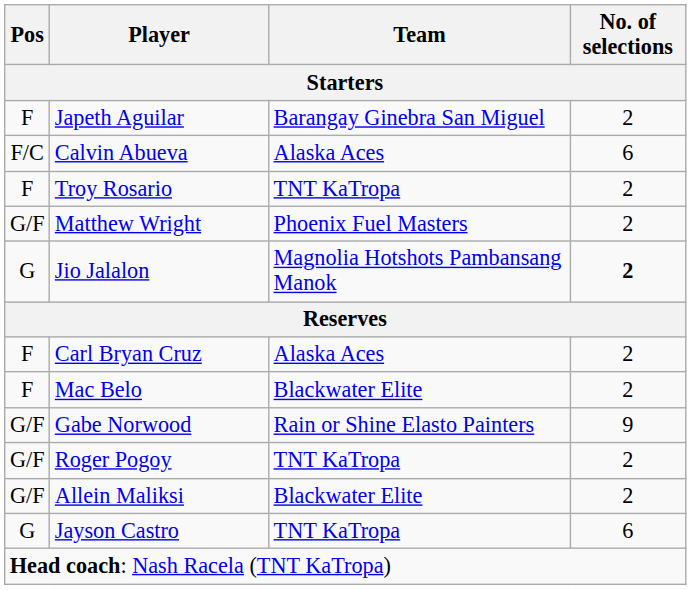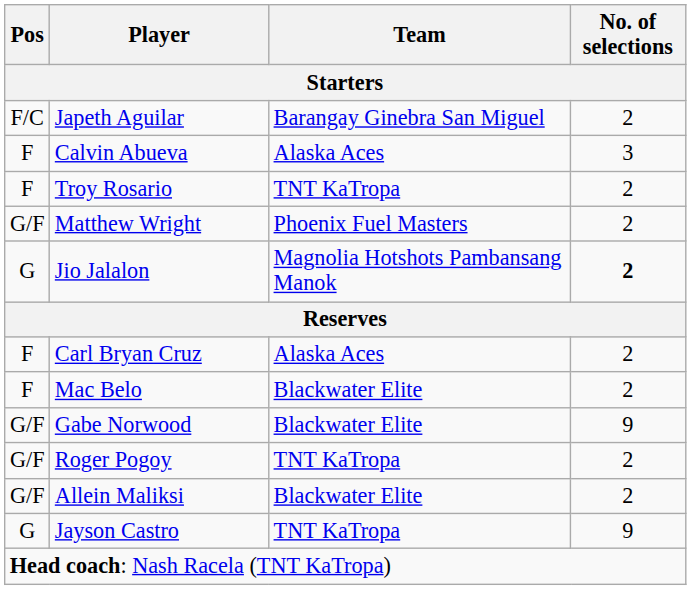 <table class="wikitable" style="text-align:center">
 <tr>
 <th scope="col" width="25px">Pos</th>
 <th scope="col" width="150px">Player</th>
 <th scope="col" width="210px">Team</th>
 <th scope="col" width="75px">No. of selections</th>
 </tr>
 <tr>
 <th scope="col" colspan="5">Starters</th>
 </tr>
 <tr>
-<td>F</td>
+<td>F/C</td>
 <td style="text-align:left"><a href='#'>Japeth Aguilar</a></td>
 <td style="text-align:left"><a href='#'>Barangay Ginebra San Miguel</a></td>
 <td>2</td>
 </tr>
 <tr>
-<td>F/C</td>
+<td>F</td>
 <td style="text-align:left"><a href='#'>Calvin Abueva</a></td>
 <td style="text-align:left"><a href='#'>Alaska Aces</a></td>
-<td>6</td>
+<td>3</td>
 </tr>
 <tr>
 <td>F</td>
 <td style="text-align:left"><a href='#'>Troy Rosario</a></td>
 <td style="text-align:left"><a href='#'>TNT KaTropa</a></td>
 <td>2</td>
 </tr>
 <tr>
 <td>G/F</td>
 <td style="text-align:left"><a href='#'>Matthew Wright</a></td>
 <td style="text-align:left"><a href='#'>Phoenix Fuel Masters</a></td>
 <td>2</td>
 </tr>
 <tr>
 <td>G</td>
 <td style="text-align:left"><a href='#'>Jio Jalalon</a></td>
 <td style="text-align:left"><a href='#'>Magnolia Hotshots Pambansang Manok</a></td>
 <td><strong>2</strong></td>
 </tr>
 <tr>
 <th scope="col" colspan="5">Reserves</th>
 </tr>
 <tr>
 <td>F</td>
 <td style="text-align:left"><a href='#'>Carl Bryan Cruz</a></td>
 <td style="text-align:left"><a href='#'>Alaska Aces</a></td>
 <td>2</td>
 </tr>
 <tr>
 <td>F</td>
 <td style="text-align:left"><a href='#'>Mac Belo</a></td>
 <td style="text-align:left"><a href='#'>Blackwater Elite</a></td>
 <td>2</td>
 </tr>
 <tr>
 <td>G/F</td>
 <td style="text-align:left"><a href='#'>Gabe Norwood</a></td>
-<td style="text-align:left"><a href='#'>Rain or Shine Elasto Painters</a></td>
+<td style="text-align:left"><a href='#'>Blackwater Elite</a></td>
 <td>9</td>
 </tr>
 <tr>
 <td>G/F</td>
 <td style="text-align:left"><a href='#'>Roger Pogoy</a></td>
 <td style="text-align:left"><a href='#'>TNT KaTropa</a></td>
 <td>2</td>
 </tr>
 <tr>
 <td>G/F</td>
 <td style="text-align:left"><a href='#'>Allein Maliksi</a></td>
 <td style="text-align:left"><a href='#'>Blackwater Elite</a></td>
 <td>2</td>
 </tr>
 <tr>
 <td>G</td>
 <td style="text-align:left"><a href='#'>Jayson Castro</a></td>
 <td style="text-align:left"><a href='#'>TNT KaTropa</a></td>
-<td>6</td>
+<td>9</td>
 </tr>
 <tr>
 <td style="text-align:left" colspan="5"><strong>Head coach</strong>: <a href='#'>Nash Racela</a> (<a href='#'>TNT KaTropa</a>)</td>
 </tr>
 </table>
